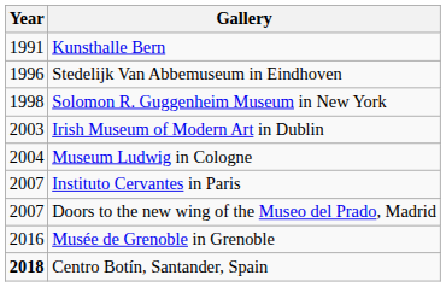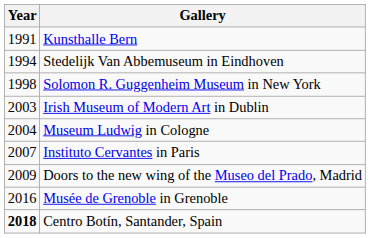 <table class="wikitable">
 <tr>
 <th>Year</th>
 <th>Gallery</th>
 </tr>
 <tr>
 <td>1991</td>
 <td><a href='#'>Kunsthalle Bern</a></td>
 </tr>
 <tr>
-<td>1996</td>
+<td>1994</td>
 <td>Stedelijk Van Abbemuseum in Eindhoven</td>
 </tr>
 <tr>
 <td>1998</td>
 <td><a href='#'>Solomon R. Guggenheim Museum</a> in New York</td>
 </tr>
 <tr>
 <td>2003</td>
 <td><a href='#'>Irish Museum of Modern Art</a> in Dublin</td>
 </tr>
 <tr>
 <td>2004</td>
 <td><a href='#'>Museum Ludwig</a> in Cologne</td>
 </tr>
 <tr>
 <td>2007</td>
 <td><a href='#'>Instituto Cervantes</a> in Paris</td>
 </tr>
 <tr>
-<td>2007</td>
+<td>2009</td>
 <td>Doors to the new wing of the <a href='#'>Museo del Prado</a>, Madrid</td>
 </tr>
 <tr>
 <td>2016</td>
 <td><a href='#'>Musée de Grenoble</a> in Grenoble</td>
 </tr>
 <tr>
 <td><strong>2018</strong></td>
 <td>Centro Botín, Santander, Spain</td>
 </tr>
 </table>
